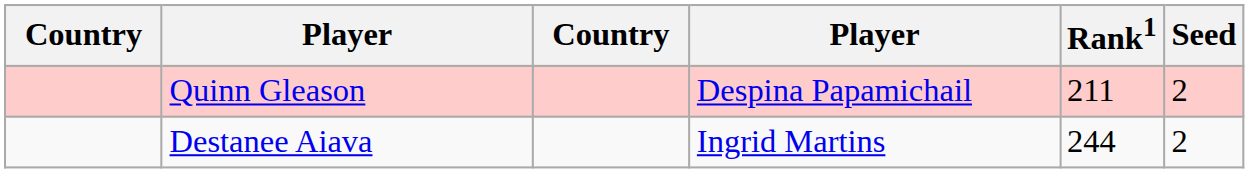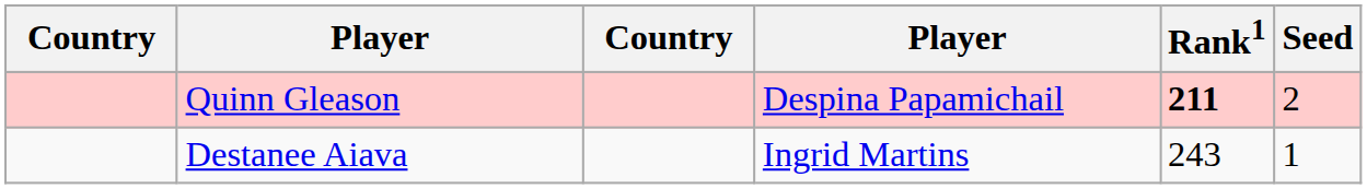 <table class="sortable wikitable">
 <tr>
 <th width="70">Country</th>
 <th width="175">Player</th>
 <th width="70">Country</th>
 <th width="175">Player</th>
 <th>Rank<sup>1</sup></th>
 <th>Seed</th>
 </tr>
 <tr style="background:#fcc;">
 <td></td>
 <td><a href='#'>Quinn Gleason</a></td>
 <td></td>
 <td><a href='#'>Despina Papamichail</a></td>
-<td>211</td>
+<td><strong>211</strong></td>
 <td>2</td>
 </tr>
 <tr>
 <td></td>
 <td><a href='#'>Destanee Aiava</a></td>
 <td></td>
 <td><a href='#'>Ingrid Martins</a></td>
-<td>244</td>
-<td>2</td>
+<td>243</td>
+<td>1</td>
 </tr>
 </table>
